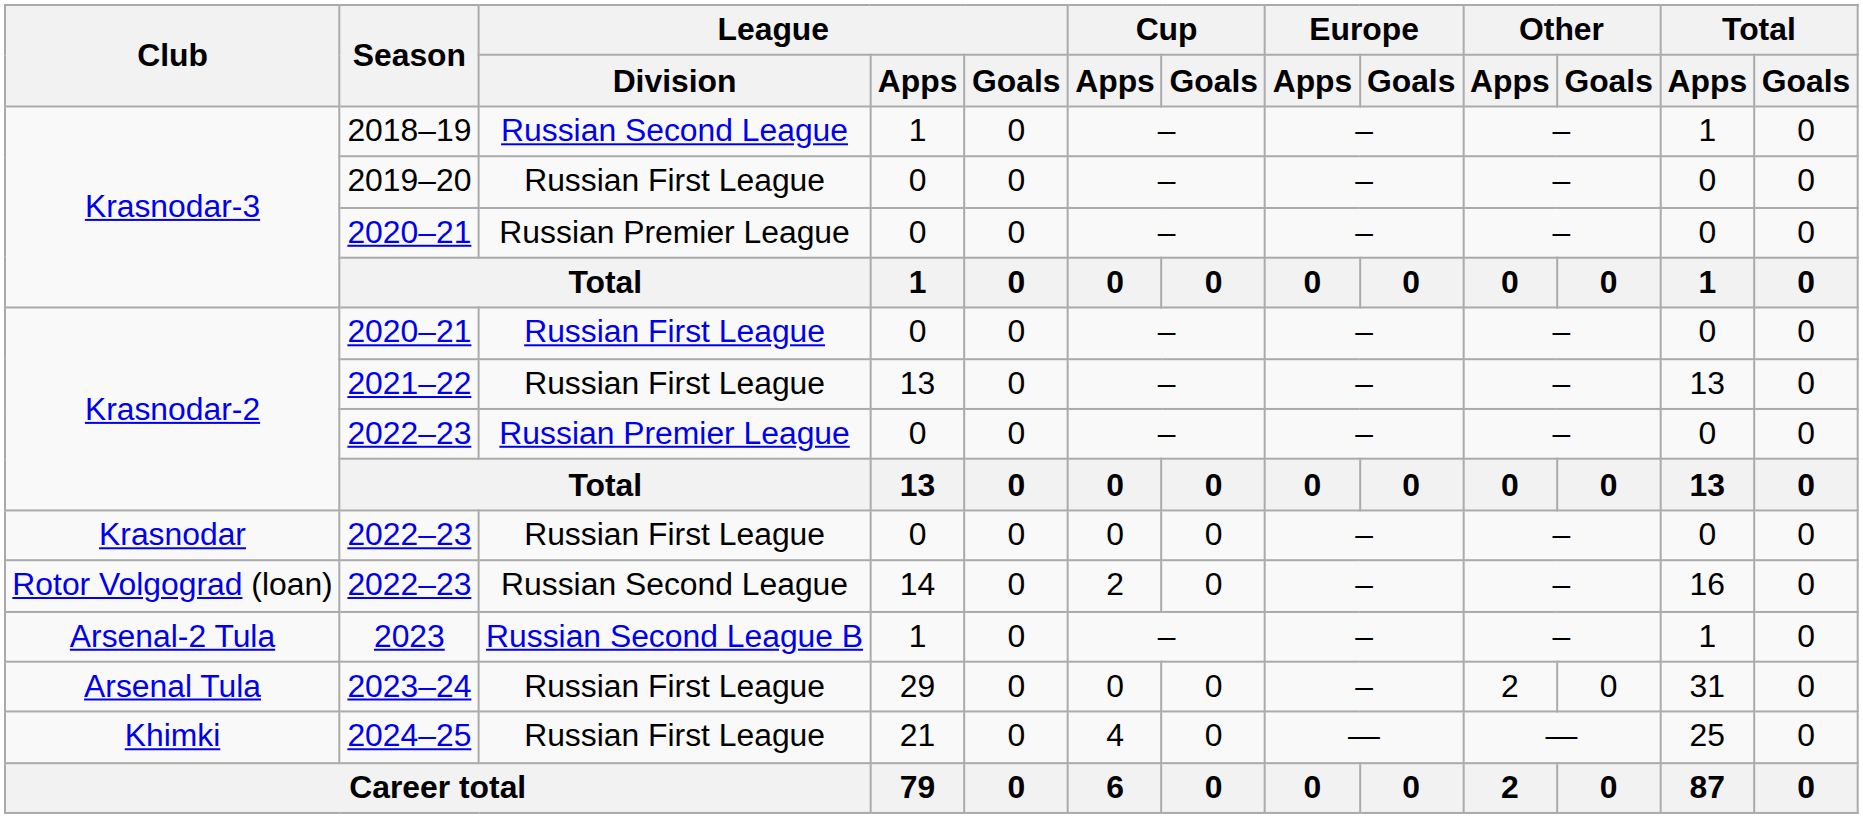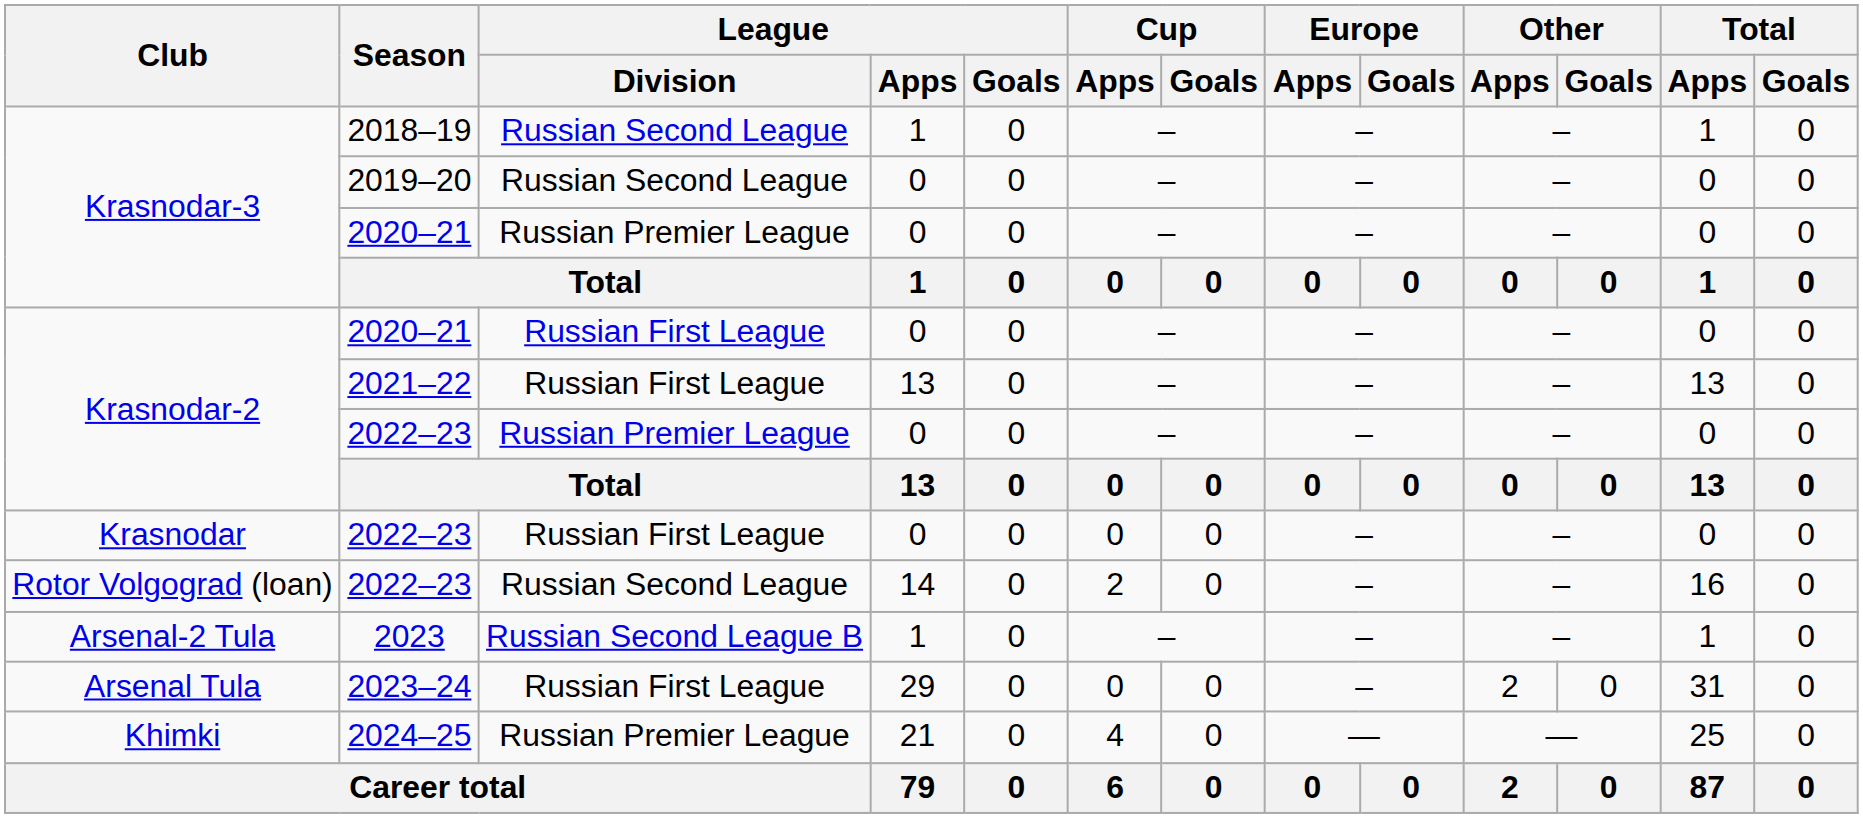 <table class="wikitable" style="text-align: center;">
 <tr>
 <th rowspan="2">Club</th>
 <th rowspan="2">Season</th>
 <th colspan="3">League</th>
 <th colspan="2">Cup</th>
 <th colspan="2">Europe</th>
 <th colspan="2">Other</th>
 <th colspan="2">Total</th>
 </tr>
 <tr>
 <th>Division</th>
 <th>Apps</th>
 <th>Goals</th>
 <th>Apps</th>
 <th>Goals</th>
 <th>Apps</th>
 <th>Goals</th>
 <th>Apps</th>
 <th>Goals</th>
 <th>Apps</th>
 <th>Goals</th>
 </tr>
 <tr>
 <td rowspan="4"><a href='#'>Krasnodar-3</a></td>
 <td>2018–19</td>
 <td><a href='#'>Russian Second League</a></td>
 <td>1</td>
 <td>0</td>
 <td colspan=2>–</td>
 <td colspan=2>–</td>
 <td colspan=2>–</td>
 <td>1</td>
 <td>0</td>
 </tr>
 <tr>
 <td>2019–20</td>
-<td>Russian First League</td>
+<td>Russian Second League</td>
 <td>0</td>
 <td>0</td>
 <td colspan=2>–</td>
 <td colspan=2>–</td>
 <td colspan=2>–</td>
 <td>0</td>
 <td>0</td>
 </tr>
 <tr>
 <td><a href='#'>2020–21</a></td>
 <td>Russian Premier League</td>
 <td>0</td>
 <td>0</td>
 <td colspan=2>–</td>
 <td colspan=2>–</td>
 <td colspan=2>–</td>
 <td>0</td>
 <td>0</td>
 </tr>
 <tr>
 <th colspan=2>Total</th>
 <th>1</th>
 <th>0</th>
 <th>0</th>
 <th>0</th>
 <th>0</th>
 <th>0</th>
 <th>0</th>
 <th>0</th>
 <th>1</th>
 <th>0</th>
 </tr>
 <tr>
 <td rowspan="4"><a href='#'>Krasnodar-2</a></td>
 <td><a href='#'>2020–21</a></td>
 <td><a href='#'>Russian First League</a></td>
 <td>0</td>
 <td>0</td>
 <td colspan=2>–</td>
 <td colspan=2>–</td>
 <td colspan=2>–</td>
 <td>0</td>
 <td>0</td>
 </tr>
 <tr>
 <td><a href='#'>2021–22</a></td>
 <td>Russian First League</td>
 <td>13</td>
 <td>0</td>
 <td colspan=2>–</td>
 <td colspan=2>–</td>
 <td colspan=2>–</td>
 <td>13</td>
 <td>0</td>
 </tr>
 <tr>
 <td><a href='#'>2022–23</a></td>
 <td><a href='#'>Russian Premier League</a></td>
 <td>0</td>
 <td>0</td>
 <td colspan=2>–</td>
 <td colspan=2>–</td>
 <td colspan=2>–</td>
 <td>0</td>
 <td>0</td>
 </tr>
 <tr>
 <th colspan=2>Total</th>
 <th>13</th>
 <th>0</th>
 <th>0</th>
 <th>0</th>
 <th>0</th>
 <th>0</th>
 <th>0</th>
 <th>0</th>
 <th>13</th>
 <th>0</th>
 </tr>
 <tr>
 <td><a href='#'>Krasnodar</a></td>
 <td><a href='#'>2022–23</a></td>
 <td>Russian First League</td>
 <td>0</td>
 <td>0</td>
 <td>0</td>
 <td>0</td>
 <td colspan=2>–</td>
 <td colspan=2>–</td>
 <td>0</td>
 <td>0</td>
 </tr>
 <tr>
 <td><a href='#'>Rotor Volgograd</a> (loan)</td>
 <td><a href='#'>2022–23</a></td>
 <td>Russian Second League</td>
 <td>14</td>
 <td>0</td>
 <td>2</td>
 <td>0</td>
 <td colspan=2>–</td>
 <td colspan=2>–</td>
 <td>16</td>
 <td>0</td>
 </tr>
 <tr>
 <td><a href='#'>Arsenal-2 Tula</a></td>
 <td><a href='#'>2023</a></td>
 <td><a href='#'>Russian Second League B</a></td>
 <td>1</td>
 <td>0</td>
 <td colspan=2>–</td>
 <td colspan=2>–</td>
 <td colspan=2>–</td>
 <td>1</td>
 <td>0</td>
 </tr>
 <tr>
 <td><a href='#'>Arsenal Tula</a></td>
 <td><a href='#'>2023–24</a></td>
 <td>Russian First League</td>
 <td>29</td>
 <td>0</td>
 <td>0</td>
 <td>0</td>
 <td colspan=2>–</td>
 <td>2</td>
 <td>0</td>
 <td>31</td>
 <td>0</td>
 </tr>
 <tr>
 <td><a href='#'>Khimki</a></td>
 <td><a href='#'>2024–25</a></td>
-<td>Russian First League</td>
+<td>Russian Premier League</td>
 <td>21</td>
 <td>0</td>
 <td>4</td>
 <td>0</td>
 <td colspan="2">—</td>
 <td colspan="2">—</td>
 <td>25</td>
 <td>0</td>
 </tr>
 <tr>
 <th colspan="3">Career total</th>
 <th>79</th>
 <th>0</th>
 <th>6</th>
 <th>0</th>
 <th>0</th>
 <th>0</th>
 <th>2</th>
 <th>0</th>
 <th>87</th>
 <th>0</th>
 </tr>
 </table>
